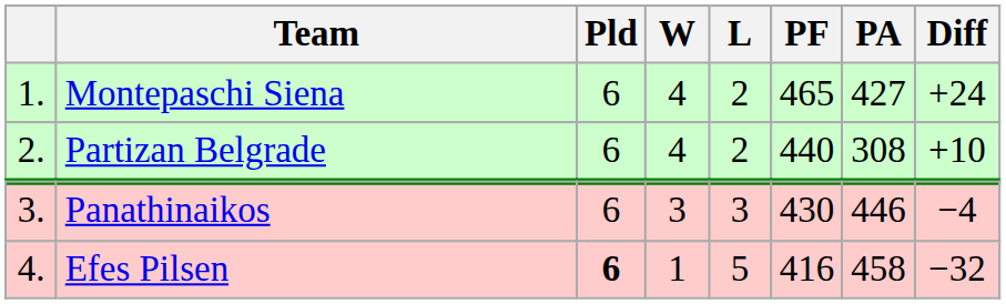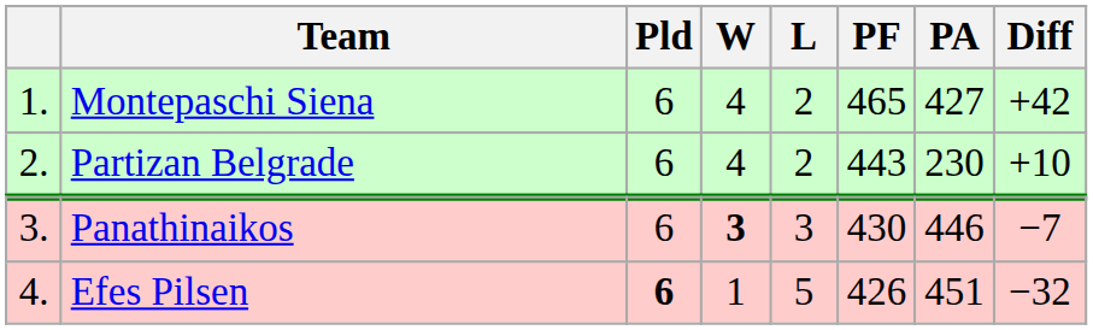 <table class=wikitable style="text-align:center">
 <tr>
 <th width=15></th>
 <th width=220>Team</th>
 <th width=20>Pld</th>
 <th width=20>W</th>
 <th width=20>L</th>
 <th width=20>PF</th>
 <th width=20>PA</th>
 <th width=30>Diff</th>
 </tr>
 <tr style="background: #ccffcc;">
 <td>1.</td>
 <td align=left> <a href='#'>Montepaschi Siena</a></td>
 <td>6</td>
 <td>4</td>
 <td>2</td>
 <td>465</td>
 <td>427</td>
-<td>+24</td>
+<td>+42</td>
 </tr>
 <tr style="background: #ccffcc;">
 <td>2.</td>
 <td align=left> <a href='#'>Partizan Belgrade</a></td>
 <td>6</td>
 <td>4</td>
 <td>2</td>
-<td>440</td>
-<td>308</td>
+<td>443</td>
+<td>230</td>
 <td>+10</td>
 </tr>
 <tr style = "border-top:3px solid green;">
 </tr>
 <tr style="background: #ffcccc;">
 <td>3.</td>
 <td align=left> <a href='#'>Panathinaikos</a></td>
 <td>6</td>
-<td>3</td>
+<td><strong>3</strong></td>
 <td>3</td>
 <td>430</td>
 <td>446</td>
-<td>−4</td>
+<td>−7</td>
 </tr>
 <tr style="background: #ffcccc;">
 <td>4.</td>
 <td align=left> <a href='#'>Efes Pilsen</a></td>
 <td><strong>6</strong></td>
 <td>1</td>
 <td>5</td>
-<td>416</td>
-<td>458</td>
+<td>426</td>
+<td>451</td>
 <td>−32</td>
 </tr>
 </table>
